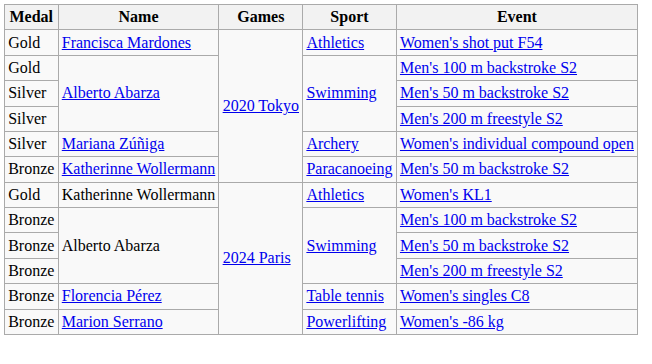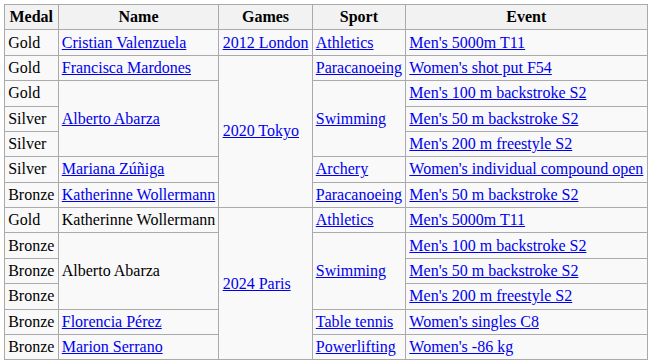 <table class="wikitable sortable">
 <tr>
 <th>Medal</th>
 <th>Name</th>
 <th>Games</th>
 <th>Sport</th>
 <th>Event</th>
 </tr>
 <tr>
 <td> Gold</td>
+<td><a href='#'>Cristian Valenzuela</a></td>
+<td> <a href='#'>2012 London</a></td>
+<td> <a href='#'>Athletics</a></td>
+<td><a href='#'>Men's 5000m T11</a></td>
+</tr>
+<tr>
+<td> Gold</td>
 <td><a href='#'>Francisca Mardones</a></td>
 <td rowspan="6"> <a href='#'>2020 Tokyo</a></td>
-<td> <a href='#'>Athletics</a></td>
+<td> <a href='#'>Paracanoeing</a></td>
 <td><a href='#'>Women's shot put F54</a></td>
 </tr>
 <tr>
 <td> Gold</td>
 <td rowspan=3><a href='#'>Alberto Abarza</a></td>
 <td rowspan=3> <a href='#'>Swimming</a></td>
 <td><a href='#'>Men's 100 m backstroke S2</a></td>
 </tr>
 <tr>
 <td> Silver</td>
 <td><a href='#'>Men's 50 m backstroke S2</a></td>
 </tr>
 <tr>
 <td> Silver</td>
 <td><a href='#'>Men's 200 m freestyle S2</a></td>
 </tr>
 <tr>
 <td> Silver</td>
 <td><a href='#'>Mariana Zúñiga</a></td>
 <td> <a href='#'>Archery</a></td>
 <td><a href='#'>Women's individual compound open</a></td>
 </tr>
 <tr>
 <td> Bronze</td>
 <td><a href='#'>Katherinne Wollermann</a></td>
 <td> <a href='#'>Paracanoeing</a></td>
 <td><a href='#'>Men's 50 m backstroke S2</a></td>
 </tr>
 <tr>
 <td> Gold</td>
 <td>Katherinne Wollermann</td>
 <td rowspan="6"> <a href='#'>2024 Paris</a></td>
 <td> <a href='#'>Athletics</a></td>
-<td><a href='#'>Women's KL1</a></td>
+<td><a href='#'>Men's 5000m T11</a></td>
 </tr>
 <tr>
 <td> Bronze</td>
 <td rowspan=3>Alberto Abarza</td>
 <td rowspan=3> <a href='#'>Swimming</a></td>
 <td><a href='#'>Men's 100 m backstroke S2</a></td>
 </tr>
 <tr>
 <td> Bronze</td>
 <td><a href='#'>Men's 50 m backstroke S2</a></td>
 </tr>
 <tr>
 <td> Bronze</td>
 <td><a href='#'>Men's 200 m freestyle S2</a></td>
 </tr>
 <tr>
 <td> Bronze</td>
 <td><a href='#'>Florencia Pérez</a></td>
 <td> <a href='#'>Table tennis</a></td>
 <td><a href='#'>Women's singles C8</a></td>
 </tr>
 <tr>
 <td> Bronze</td>
 <td><a href='#'>Marion Serrano</a></td>
 <td> <a href='#'>Powerlifting</a></td>
 <td><a href='#'>Women's -86 kg</a></td>
 </tr>
 </table>
